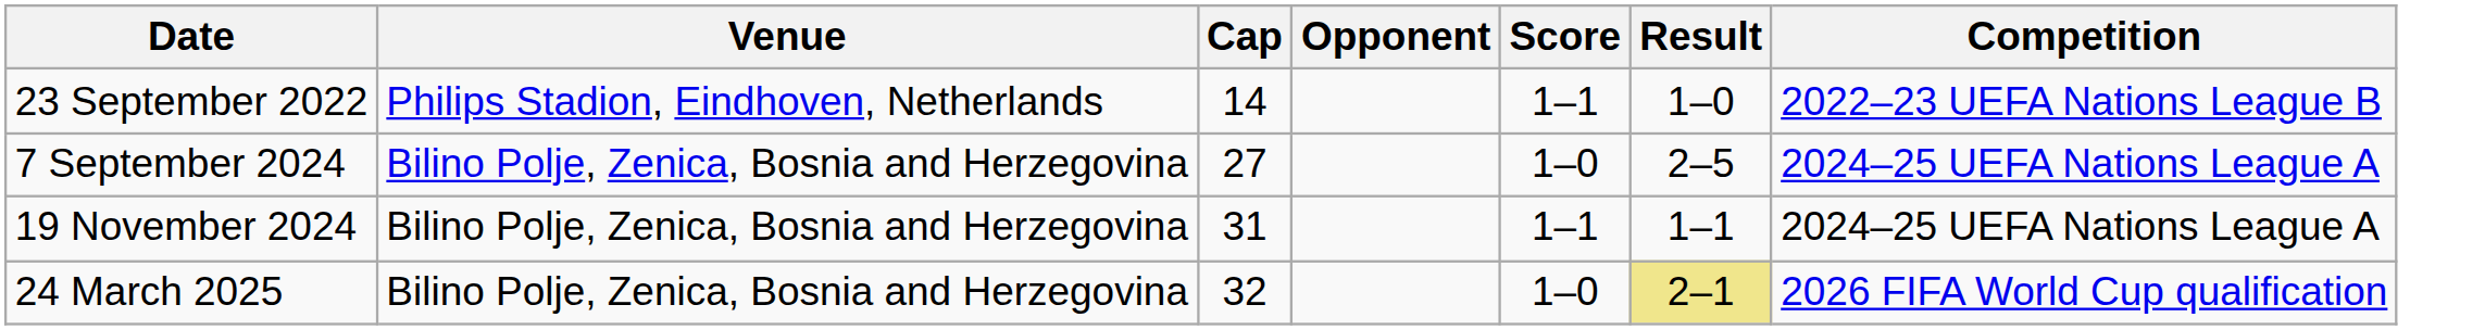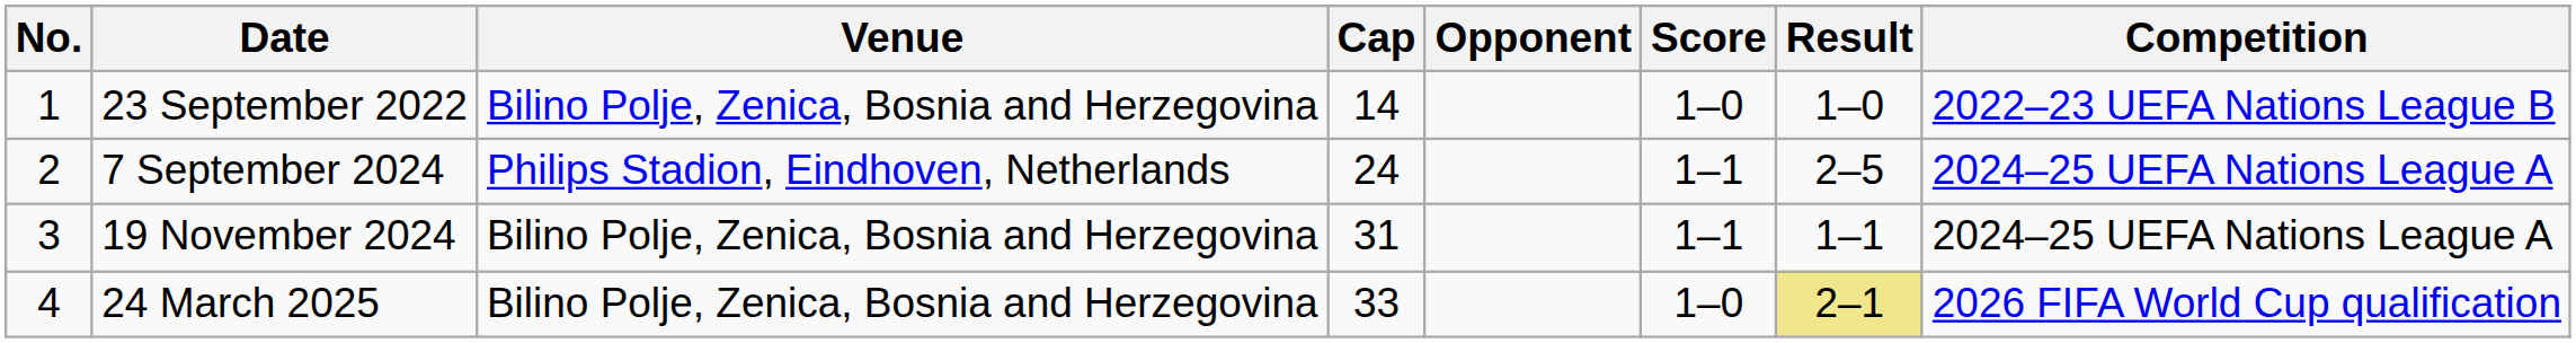 <table class="wikitable sortable">
 <tr>
+<th scope="col">No.</th>
 <th scope="col">Date</th>
 <th scope="col">Venue</th>
 <th scope="col">Cap</th>
 <th scope="col">Opponent</th>
 <th scope="col">Score</th>
 <th scope="col">Result</th>
 <th scope="col">Competition</th>
 </tr>
 <tr>
+<td style="text-align:center">1</td>
 <td>23 September 2022</td>
-<td><a href='#'>Philips Stadion</a>, <a href='#'>Eindhoven</a>, Netherlands</td>
+<td><a href='#'>Bilino Polje</a>, <a href='#'>Zenica</a>, Bosnia and Herzegovina</td>
 <td style="text-align:center">14</td>
 <td></td>
-<td style="text-align:center">1–1</td>
+<td style="text-align:center">1–0</td>
 <td style="text-align:center">1–0</td>
 <td><a href='#'>2022–23 UEFA Nations League B</a></td>
 </tr>
 <tr>
+<td style="text-align:center">2</td>
 <td>7 September 2024</td>
-<td><a href='#'>Bilino Polje</a>, <a href='#'>Zenica</a>, Bosnia and Herzegovina</td>
-<td style="text-align:center">27</td>
+<td><a href='#'>Philips Stadion</a>, <a href='#'>Eindhoven</a>, Netherlands</td>
+<td style="text-align:center">24</td>
 <td></td>
-<td style="text-align:center">1–0</td>
+<td style="text-align:center">1–1</td>
 <td style="text-align:center">2–5</td>
 <td><a href='#'>2024–25 UEFA Nations League A</a></td>
 </tr>
 <tr>
+<td style="text-align:center">3</td>
 <td>19 November 2024</td>
 <td>Bilino Polje, Zenica, Bosnia and Herzegovina</td>
 <td style="text-align:center">31</td>
 <td></td>
 <td style="text-align:center">1–1</td>
 <td style="text-align:center">1–1</td>
 <td>2024–25 UEFA Nations League A</td>
 </tr>
 <tr>
+<td align=center>4</td>
 <td>24 March 2025</td>
 <td>Bilino Polje, Zenica, Bosnia and Herzegovina</td>
-<td align=center>32</td>
+<td align=center>33</td>
 <td></td>
 <td align=center>1–0</td>
 <td align=center style="background: khaki;">2–1</td>
 <td><a href='#'>2026 FIFA World Cup qualification</a></td>
 </tr>
 </table>
